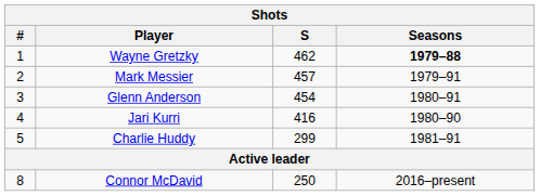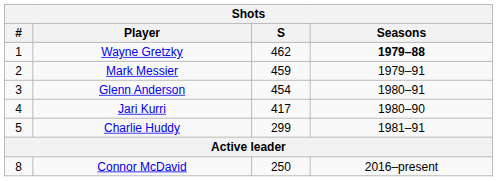 <table class="wikitable" style="text-align: center; font-size: 95%" width="70%">
 <tr>
 <th colspan="4">Shots</th>
 </tr>
 <tr>
 <th>#</th>
 <th>Player</th>
 <th>S</th>
 <th>Seasons</th>
 </tr>
 <tr>
 <td>1</td>
 <td><a href='#'>Wayne Gretzky</a></td>
 <td>462</td>
 <td><strong>1979–88</strong></td>
 </tr>
 <tr>
 <td>2</td>
 <td><a href='#'>Mark Messier</a></td>
-<td>457</td>
+<td>459</td>
 <td>1979–91</td>
 </tr>
 <tr>
 <td>3</td>
 <td><a href='#'>Glenn Anderson</a></td>
 <td>454</td>
 <td>1980–91</td>
 </tr>
 <tr>
 <td>4</td>
 <td><a href='#'>Jari Kurri</a></td>
-<td>416</td>
+<td>417</td>
 <td>1980–90</td>
 </tr>
 <tr>
 <td>5</td>
 <td><a href='#'>Charlie Huddy</a></td>
 <td>299</td>
 <td>1981–91</td>
 </tr>
 <tr>
 <th colspan="4">Active leader</th>
 </tr>
 <tr>
 <td>8</td>
 <td><a href='#'>Connor McDavid</a></td>
 <td>250</td>
 <td>2016–present</td>
 </tr>
 </table>
